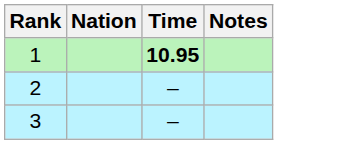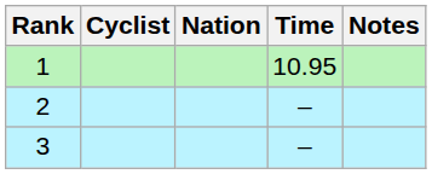 <table class="wikitable sortable" style="text-align:center">
 <tr>
 <th>Rank</th>
+<th>Cyclist</th>
 <th>Nation</th>
 <th>Time</th>
 <th>Notes</th>
 </tr>
 <tr bgcolor=bbf3bb>
 <td>1</td>
 <td align=left></td>
-<td><strong>10.95</strong></td>
+<td align=left></td>
+<td>10.95</td>
 <td></td>
 </tr>
 <tr bgcolor=bbf3ff>
 <td>2</td>
+<td align=left></td>
 <td align=left></td>
 <td>–</td>
 <td></td>
 </tr>
 <tr bgcolor=bbf3ff>
 <td>3</td>
 <td align=left></td>
+<td align=left></td>
 <td>–</td>
 <td></td>
 </tr>
 </table>
